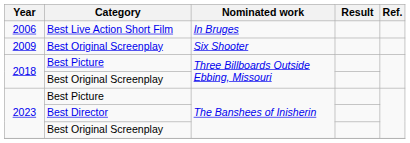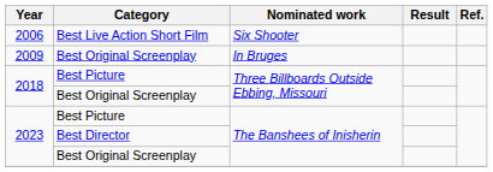 <table class=wikitable>
 <tr>
 <th scope="col" style="width:5em;">Year</th>
 <th scope="col" style="width:26em;">Category</th>
 <th scope="col" style="width:25em;">Nominated work</th>
 <th scope="col" style="width:5em;">Result</th>
 <th>Ref.</th>
 </tr>
 <tr>
 <td style="text-align:center;"><a href='#'>2006</a></td>
 <td><a href='#'>Best Live Action Short Film</a></td>
-<td><em><a href='#'>In Bruges</a></em></td>
+<td><em><a href='#'>Six Shooter</a></em></td>
 <td></td>
 <td style="text-align:center;"></td>
 </tr>
 <tr>
 <td style="text-align:center;"><a href='#'>2009</a></td>
 <td><a href='#'>Best Original Screenplay</a></td>
-<td><em><a href='#'>Six Shooter</a></em></td>
+<td><em><a href='#'>In Bruges</a></em></td>
 <td></td>
 <td style="text-align:center;"></td>
 </tr>
 <tr>
 <td style="text-align:center;", rowspan="2"><a href='#'>2018</a></td>
 <td><a href='#'>Best Picture</a></td>
 <td rowspan="2"><em><a href='#'>Three Billboards Outside Ebbing, Missouri</a></em></td>
 <td></td>
 <td style="text-align:center;", rowspan=2></td>
 </tr>
 <tr>
 <td>Best Original Screenplay</td>
 <td></td>
 </tr>
 <tr>
 <td style="text-align:center;", rowspan="3"><a href='#'>2023</a></td>
 <td>Best Picture</td>
 <td rowspan=3><em><a href='#'>The Banshees of Inisherin</a></em></td>
 <td></td>
 <td style="text-align:center;", rowspan=3></td>
 </tr>
 <tr>
 <td><a href='#'>Best Director</a></td>
 <td></td>
 </tr>
 <tr>
 <td>Best Original Screenplay</td>
 <td></td>
 </tr>
 <tr>
 </tr>
 </table>
